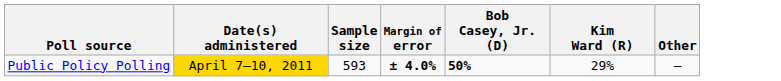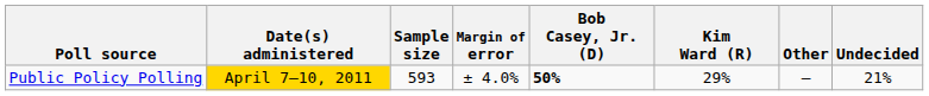 <table class="wikitable">
 <tr valign= bottom>
 <th>Poll source</th>
 <th style="width:150px;">Date(s)<br>administered</th>
 <th class=small>Sample<br>size</th>
 <th><small>Margin of</small><br>error</th>
 <th style="width:100px;">Bob <br>Casey, Jr. (D)</th>
 <th style="width:100px;">Kim<br>Ward (R)</th>
 <th>Other</th>
+<th>Undecided</th>
 </tr>
 <tr>
 <td><a href='#'>Public Policy Polling</a></td>
 <td align=center style="background: gold;">April 7–10, 2011</td>
 <td align=center>593</td>
-<td align=center><strong>± 4.0%</strong></td>
+<td align=center>± 4.0%</td>
 <td><strong>50%</strong></td>
 <td align=center>29%</td>
 <td align=center>—</td>
+<td align=center>21%</td>
 </tr>
 </table>
